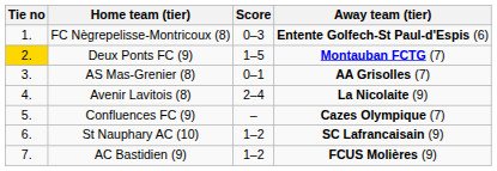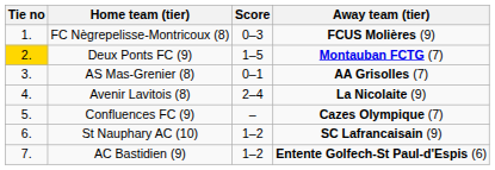 <table class="wikitable" style="text-align: center">
 <tr>
 <th>Tie no</th>
 <th>Home team (tier)</th>
 <th>Score</th>
 <th>Away team (tier)</th>
 </tr>
 <tr>
 <td>1.</td>
 <td>FC Nègrepelisse-Montricoux (8)</td>
 <td>0–3</td>
-<td><strong>Entente Golfech-St Paul-d'Espis</strong> (6)</td>
+<td><strong>FCUS Molières</strong> (9)</td>
 </tr>
 <tr>
 <td style="background: gold;">2.</td>
 <td>Deux Ponts FC (9)</td>
 <td>1–5 </td>
 <td><strong><a href='#'>Montauban FCTG</a></strong> (7)</td>
 </tr>
 <tr>
 <td>3.</td>
 <td>AS Mas-Grenier (8)</td>
 <td>0–1</td>
 <td><strong>AA Grisolles</strong> (7)</td>
 </tr>
 <tr>
 <td>4.</td>
 <td>Avenir Lavitois (8)</td>
 <td>2–4</td>
 <td><strong>La Nicolaite</strong> (9)</td>
 </tr>
 <tr>
 <td>5.</td>
 <td>Confluences FC (9)</td>
 <td>–</td>
 <td><strong>Cazes Olympique</strong> (7)</td>
 </tr>
 <tr>
 <td>6.</td>
 <td>St Nauphary AC (10)</td>
 <td>1–2</td>
 <td><strong>SC Lafrancaisain</strong> (9)</td>
 </tr>
 <tr>
 <td>7.</td>
 <td>AC Bastidien (9)</td>
 <td>1–2</td>
-<td><strong>FCUS Molières</strong> (9)</td>
+<td><strong>Entente Golfech-St Paul-d'Espis</strong> (6)</td>
 </tr>
 </table>
